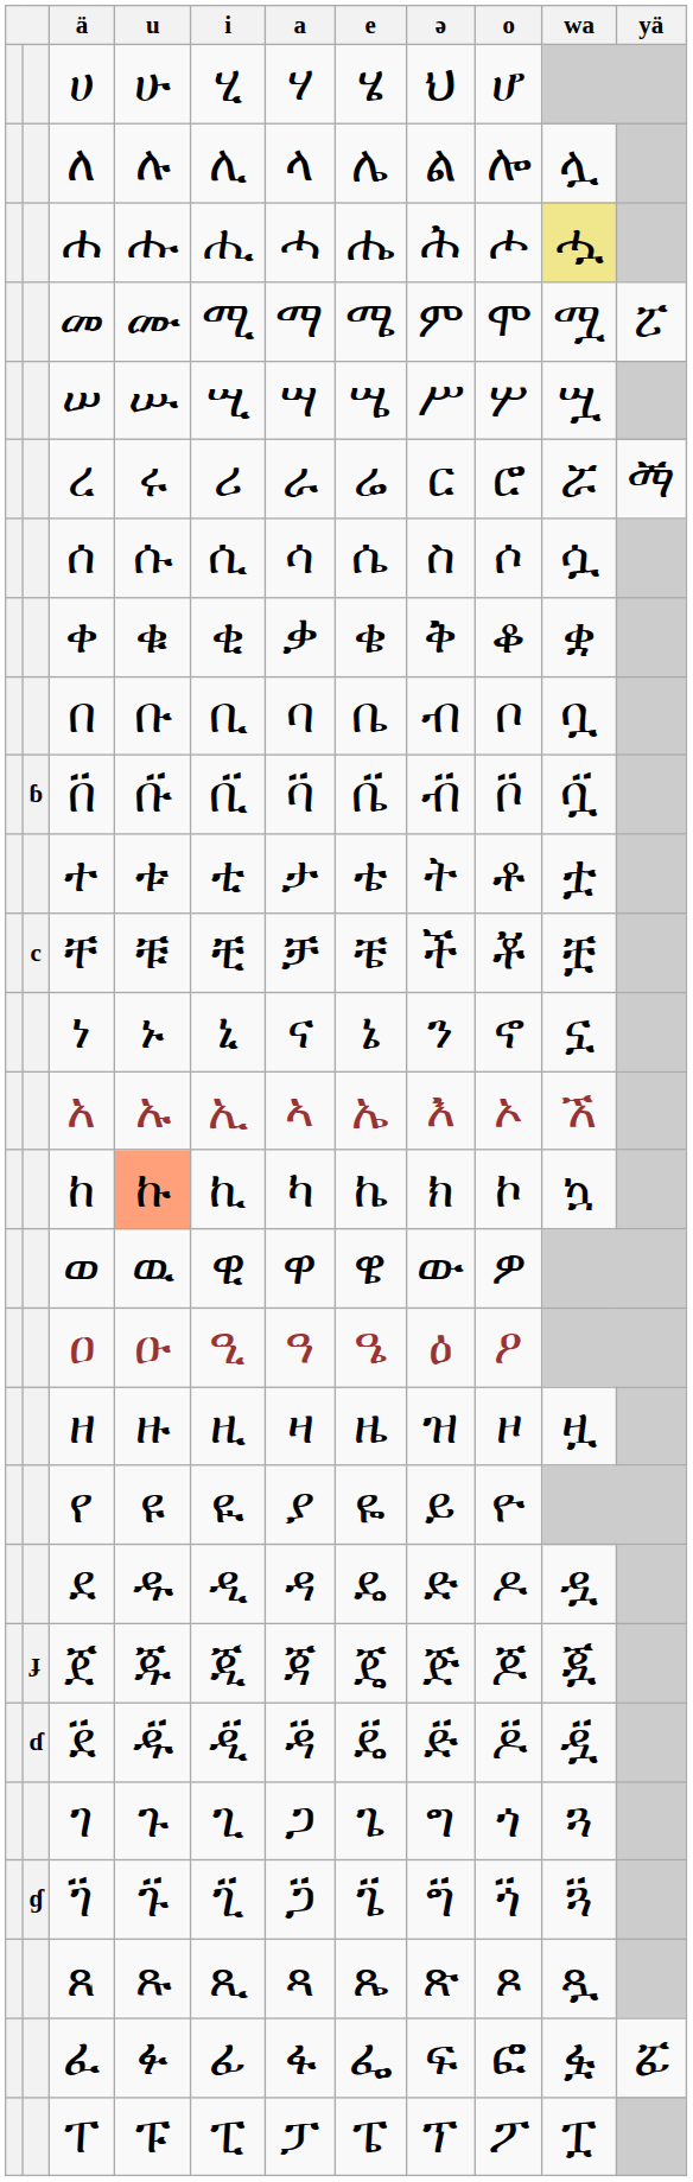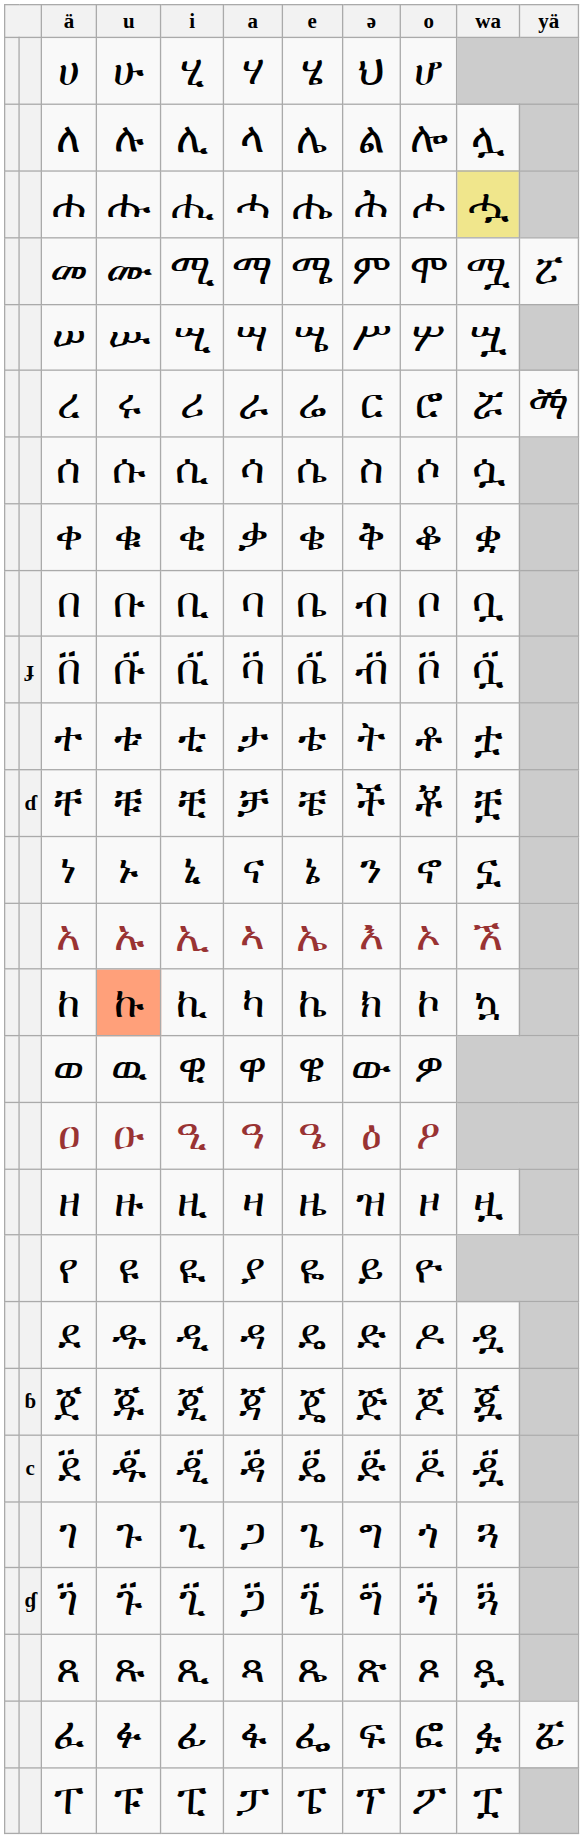 <table class="wikitable floatleft" style="text-align:center">
 <tr valign=top>
 <th colspan="2"> </th>
 <th>ä<br></th>
 <th>u</th>
 <th>i</th>
 <th>a</th>
 <th>e</th>
 <th>ə<br></th>
 <th>o</th>
 <th>wa</th>
 <th>yä<br></th>
 </tr>
 <tr style="font-size:2em">
 <th style="font-size:0.5em"></th>
 <th style="font-size:0.5em"></th>
 <td>ሀ</td>
 <td>ሁ</td>
 <td>ሂ</td>
 <td>ሃ</td>
 <td>ሄ</td>
 <td>ህ</td>
 <td>ሆ</td>
 <td colspan="2" style="background:#cccccc"> </td>
 </tr>
 <tr style="font-size:2em">
 <th style="font-size:0.5em"></th>
 <th style="font-size:0.5em"></th>
 <td>ለ</td>
 <td>ሉ</td>
 <td>ሊ</td>
 <td>ላ</td>
 <td>ሌ</td>
 <td>ል</td>
 <td>ሎ</td>
 <td>ሏ</td>
 <td style="background:#cccccc"> </td>
 </tr>
 <tr style="font-size:2em">
 <th style="font-size:0.5em"></th>
 <th style="font-size:0.5em"></th>
 <td>ሐ</td>
 <td>ሑ</td>
 <td>ሒ</td>
 <td>ሓ</td>
 <td>ሔ</td>
 <td>ሕ</td>
 <td>ሖ</td>
 <td style="background: khaki;">ሗ</td>
 <td style="background:#cccccc"> </td>
 </tr>
 <tr style="font-size:2em">
 <th style="font-size:0.5em"></th>
 <th style="font-size:0.5em"></th>
 <td>መ</td>
 <td>ሙ</td>
 <td>ሚ</td>
 <td>ማ</td>
 <td>ሜ</td>
 <td>ም</td>
 <td>ሞ</td>
 <td>ሟ</td>
 <td>ፘ</td>
 </tr>
 <tr style="font-size:2em">
 <th style="font-size:0.5em"></th>
 <th style="font-size:0.5em"></th>
 <td>ሠ</td>
 <td>ሡ</td>
 <td>ሢ</td>
 <td>ሣ</td>
 <td>ሤ</td>
 <td>ሥ</td>
 <td>ሦ</td>
 <td>ሧ</td>
 <td style="background:#cccccc"> </td>
 </tr>
 <tr style="font-size:2em">
 <th style="font-size:0.5em"></th>
 <th style="font-size:0.5em"></th>
 <td>ረ</td>
 <td>ሩ</td>
 <td>ሪ</td>
 <td>ራ</td>
 <td>ሬ</td>
 <td>ር</td>
 <td>ሮ</td>
 <td>ሯ</td>
 <td>ፙ</td>
 </tr>
 <tr style="font-size:2em">
 <th style="font-size:0.5em"></th>
 <th style="font-size:0.5em"></th>
 <td>ሰ</td>
 <td>ሱ</td>
 <td>ሲ</td>
 <td>ሳ</td>
 <td>ሴ</td>
 <td>ስ</td>
 <td>ሶ</td>
 <td>ሷ</td>
 <td style="background:#cccccc"> </td>
 </tr>
 <tr style="font-size:2em">
 <th style="font-size:0.5em"></th>
 <th style="font-size:0.5em"></th>
 <td>ቀ</td>
 <td>ቁ</td>
 <td>ቂ</td>
 <td>ቃ</td>
 <td>ቄ</td>
 <td>ቅ</td>
 <td>ቆ</td>
 <td>ቋ</td>
 <td style="background:#cccccc"> </td>
 </tr>
 <tr style="font-size:2em">
 <th style="font-size:0.5em"></th>
 <th style="font-size:0.5em"></th>
 <td>በ</td>
 <td>ቡ</td>
 <td>ቢ</td>
 <td>ባ</td>
 <td>ቤ</td>
 <td>ብ</td>
 <td>ቦ</td>
 <td>ቧ</td>
 <td style="background:#cccccc"> </td>
 </tr>
 <tr style="font-size:2em">
 <th style="font-size:0.5em"> </th>
-<th style="font-size:0.5em">ɓ</th>
+<th style="font-size:0.5em">ɟ</th>
 <td>በ፟</td>
 <td>ቡ፟</td>
 <td>ቢ፟</td>
 <td>ባ፟</td>
 <td>ቤ፟</td>
 <td>ብ፟</td>
 <td>ቦ፟</td>
 <td>ቧ፟</td>
 <td style="background:#cccccc"> </td>
 </tr>
 <tr style="font-size:2em">
 <th style="font-size:0.5em"></th>
 <th style="font-size:0.5em"></th>
 <td>ተ</td>
 <td>ቱ</td>
 <td>ቲ</td>
 <td>ታ</td>
 <td>ቴ</td>
 <td>ት</td>
 <td>ቶ</td>
 <td>ቷ</td>
 <td style="background:#cccccc"> </td>
 </tr>
 <tr style="font-size:2em">
 <th style="font-size:0.5em"> </th>
-<th style="font-size:0.5em">c</th>
+<th style="font-size:0.5em">ɗ</th>
 <td>ቸ</td>
 <td>ቹ</td>
 <td>ቺ</td>
 <td>ቻ</td>
 <td>ቼ</td>
 <td>ች</td>
 <td>ቾ</td>
 <td>ቿ</td>
 <td style="background:#cccccc"> </td>
 </tr>
 <tr style="font-size:2em">
 <th style="font-size:0.5em"></th>
 <th style="font-size:0.5em"></th>
 <td>ነ</td>
 <td>ኑ</td>
 <td>ኒ</td>
 <td>ና</td>
 <td>ኔ</td>
 <td>ን</td>
 <td>ኖ</td>
 <td>ኗ</td>
 <td style="background:#cccccc"> </td>
 </tr>
 <tr style="font-size:2em; color:#993333">
 <th style="font-size:0.5em"></th>
 <th style="font-size:0.5em"></th>
 <td>አ</td>
 <td>ኡ</td>
 <td>ኢ</td>
 <td>ኣ</td>
 <td>ኤ</td>
 <td>እ</td>
 <td>ኦ</td>
 <td>ኧ</td>
 <td style="background:#cccccc"> </td>
 </tr>
 <tr style="font-size:2em">
 <th style="font-size:0.5em"></th>
 <th style="font-size:0.5em"></th>
 <td>ከ</td>
 <td style="background: lightsalmon;">ኩ</td>
 <td>ኪ</td>
 <td>ካ</td>
 <td>ኬ</td>
 <td>ክ</td>
 <td>ኮ</td>
 <td>ኳ</td>
 <td style="background:#cccccc"> </td>
 </tr>
 <tr style="font-size:2em">
 <th style="font-size:0.5em"></th>
 <th style="font-size:0.5em"></th>
 <td>ወ</td>
 <td>ዉ</td>
 <td>ዊ</td>
 <td>ዋ</td>
 <td>ዌ</td>
 <td>ው</td>
 <td>ዎ</td>
 <td colspan="2" style="background:#cccccc"> </td>
 </tr>
 <tr style="font-size:2em; color:#993333">
 <th style="font-size:0.5em"></th>
 <th style="font-size:0.5em"></th>
 <td>ዐ</td>
 <td>ዑ</td>
 <td>ዒ</td>
 <td>ዓ</td>
 <td>ዔ</td>
 <td>ዕ</td>
 <td>ዖ</td>
 <td colspan="2" style="background:#cccccc"> </td>
 </tr>
 <tr style="font-size:2em">
 <th style="font-size:0.5em"></th>
 <th style="font-size:0.5em"></th>
 <td>ዘ</td>
 <td>ዙ</td>
 <td>ዚ</td>
 <td>ዛ</td>
 <td>ዜ</td>
 <td>ዝ</td>
 <td>ዞ</td>
 <td>ዟ</td>
 <td style="background:#cccccc"> </td>
 </tr>
 <tr style="font-size:2em">
 <th style="font-size:0.5em"></th>
 <th style="font-size:0.5em"></th>
 <td>የ</td>
 <td>ዩ</td>
 <td>ዪ</td>
 <td>ያ</td>
 <td>ዬ</td>
 <td>ይ</td>
 <td>ዮ</td>
 <td colspan="2" style="background:#cccccc"> </td>
 </tr>
 <tr style="font-size:2em">
 <th style="font-size:0.5em"></th>
 <th style="font-size:0.5em"></th>
 <td>ደ</td>
 <td>ዱ</td>
 <td>ዲ</td>
 <td>ዳ</td>
 <td>ዴ</td>
 <td>ድ</td>
 <td>ዶ</td>
 <td>ዷ</td>
 <td style="background:#cccccc"> </td>
 </tr>
 <tr style="font-size:2em">
 <th style="font-size:0.5em"> </th>
-<th style="font-size:0.5em">ɟ</th>
+<th style="font-size:0.5em">ɓ</th>
 <td>ጀ</td>
 <td>ጁ</td>
 <td>ጂ</td>
 <td>ጃ</td>
 <td>ጄ</td>
 <td>ጅ</td>
 <td>ጆ</td>
 <td>ጇ</td>
 <td style="background:#cccccc"> </td>
 </tr>
 <tr style="font-size:2em">
 <th style="font-size:0.5em"> </th>
-<th style="font-size:0.5em">ɗ</th>
+<th style="font-size:0.5em">c</th>
 <td>ደ፟</td>
 <td>ዱ፟</td>
 <td>ዲ፟</td>
 <td>ዳ፟</td>
 <td>ዴ፟</td>
 <td>ድ፟</td>
 <td>ዶ፟</td>
 <td>ዷ፟</td>
 <td style="background:#cccccc"> </td>
 </tr>
 <tr style="font-size:2em">
 <th style="font-size:0.5em"></th>
 <th style="font-size:0.5em"></th>
 <td>ገ</td>
 <td>ጉ</td>
 <td>ጊ</td>
 <td>ጋ</td>
 <td>ጌ</td>
 <td>ግ</td>
 <td>ጎ</td>
 <td>ጓ</td>
 <td style="background:#cccccc"> </td>
 </tr>
 <tr style="font-size:2em">
 <th style="font-size:0.5em"> </th>
 <th style="font-size:0.5em">ɠ</th>
 <td>ገ፟</td>
 <td>ጉ፟</td>
 <td>ጊ፟</td>
 <td>ጋ፟</td>
 <td>ጌ፟</td>
 <td>ግ፟</td>
 <td>ጎ፟</td>
 <td>ጓ፟</td>
 <td style="background:#cccccc"> </td>
 </tr>
 <tr style="font-size:2em">
 <th style="font-size:0.5em"></th>
 <th style="font-size:0.5em"></th>
 <td>ጸ</td>
 <td>ጹ</td>
 <td>ጺ</td>
 <td>ጻ</td>
 <td>ጼ</td>
 <td>ጽ</td>
 <td>ጾ</td>
 <td>ጿ</td>
 <td style="background:#cccccc"> </td>
 </tr>
 <tr style="font-size:2em">
 <th style="font-size:0.5em"></th>
 <th style="font-size:0.5em"></th>
 <td>ፈ</td>
 <td>ፉ</td>
 <td>ፊ</td>
 <td>ፋ</td>
 <td>ፌ</td>
 <td>ፍ</td>
 <td>ፎ</td>
 <td>ፏ</td>
 <td>ፚ</td>
 </tr>
 <tr style="font-size:2em">
 <th style="font-size:0.5em"></th>
 <th style="font-size:0.5em"></th>
 <td>ፐ</td>
 <td>ፑ</td>
 <td>ፒ</td>
 <td>ፓ</td>
 <td>ፔ</td>
 <td>ፕ</td>
 <td>ፖ</td>
 <td>ፗ</td>
 <td style="background:#cccccc"> </td>
 </tr>
 </table>
